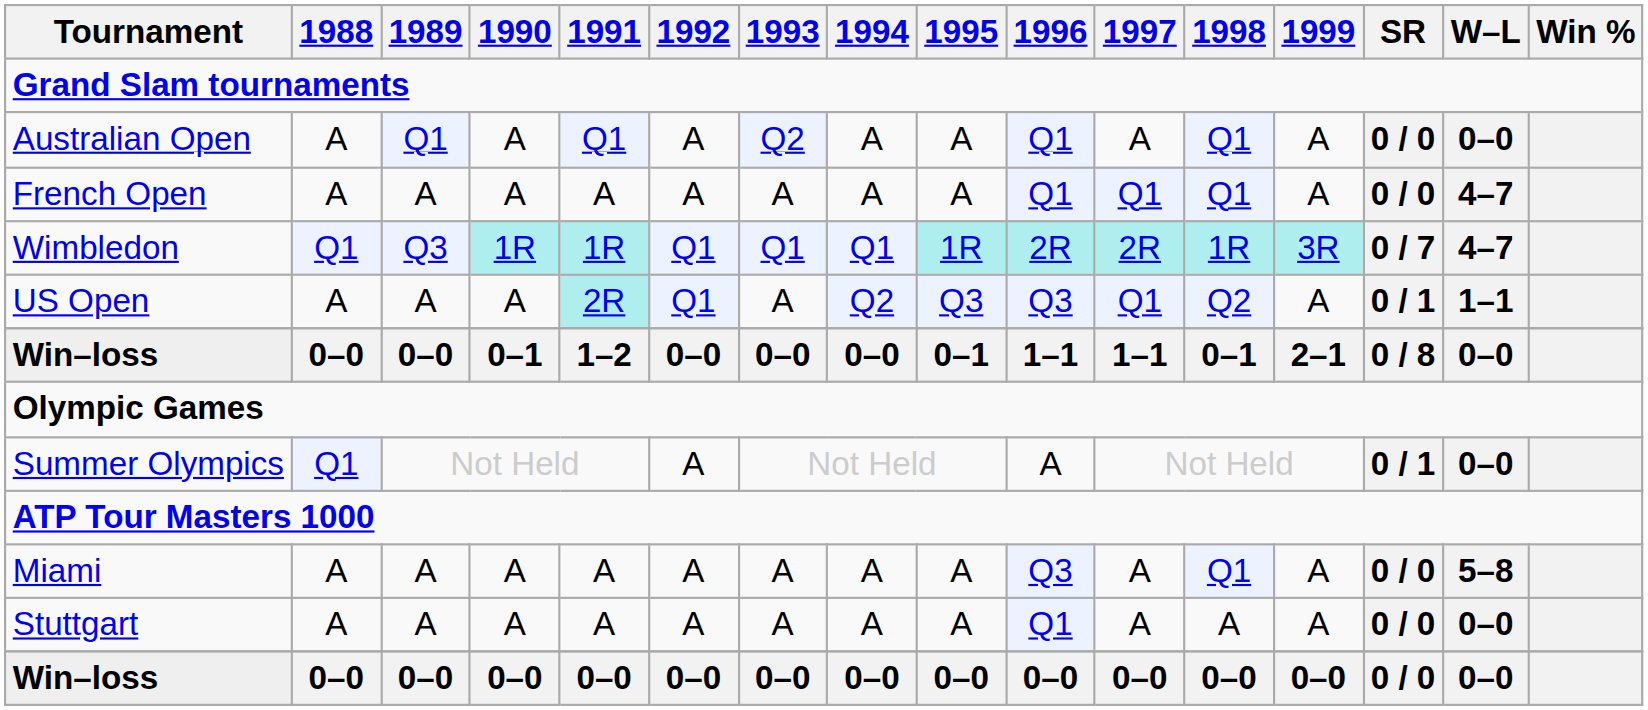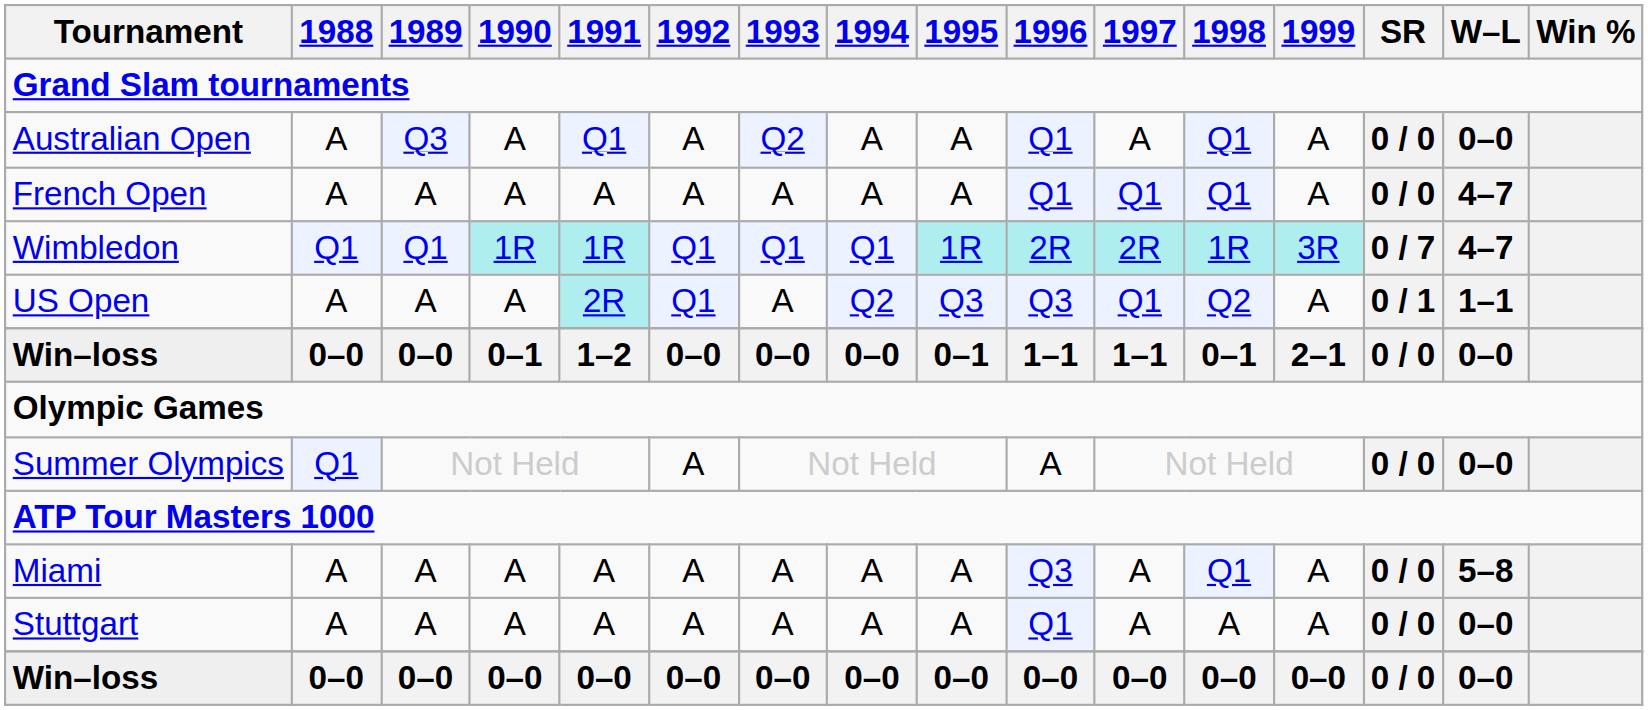 <table class=wikitable style="text-align:center; font-size:97%">
 <tr>
 <th>Tournament</th>
 <th><a href='#'>1988</a></th>
 <th><a href='#'>1989</a></th>
 <th><a href='#'>1990</a></th>
 <th><a href='#'>1991</a></th>
 <th><a href='#'>1992</a></th>
 <th><a href='#'>1993</a></th>
 <th><a href='#'>1994</a></th>
 <th><a href='#'>1995</a></th>
 <th><a href='#'>1996</a></th>
 <th><a href='#'>1997</a></th>
 <th><a href='#'>1998</a></th>
 <th><a href='#'>1999</a></th>
 <th>SR</th>
 <th>W–L</th>
 <th>Win %</th>
 </tr>
 <tr>
 <td colspan=23 align=left><strong><a href='#'>Grand Slam tournaments</a></strong></td>
 </tr>
 <tr>
 <td align=left><a href='#'>Australian Open</a></td>
 <td>A</td>
-<td bgcolor=ecf2ff><a href='#'>Q1</a></td>
+<td bgcolor=ecf2ff><a href='#'>Q3</a></td>
 <td>A</td>
 <td bgcolor=ecf2ff><a href='#'>Q1</a></td>
 <td>A</td>
 <td bgcolor=ecf2ff><a href='#'>Q2</a></td>
 <td>A</td>
 <td>A</td>
 <td bgcolor=ecf2ff><a href='#'>Q1</a></td>
 <td>A</td>
 <td bgcolor=ecf2ff><a href='#'>Q1</a></td>
 <td>A</td>
 <th>0 / 0</th>
 <th>0–0</th>
 <th></th>
 </tr>
 <tr>
 <td align=left><a href='#'>French Open</a></td>
 <td>A</td>
 <td>A</td>
 <td>A</td>
 <td>A</td>
 <td>A</td>
 <td>A</td>
 <td>A</td>
 <td>A</td>
 <td bgcolor=ecf2ff><a href='#'>Q1</a></td>
 <td bgcolor=ecf2ff><a href='#'>Q1</a></td>
 <td bgcolor=ecf2ff><a href='#'>Q1</a></td>
 <td>A</td>
 <th>0 / 0</th>
 <th>4–7</th>
 <th></th>
 </tr>
 <tr>
 <td align=left><a href='#'>Wimbledon</a></td>
 <td bgcolor=ecf2ff><a href='#'>Q1</a></td>
-<td bgcolor=ecf2ff><a href='#'>Q3</a></td>
+<td bgcolor=ecf2ff><a href='#'>Q1</a></td>
 <td bgcolor=afeeee><a href='#'>1R</a></td>
 <td bgcolor=afeeee><a href='#'>1R</a></td>
 <td bgcolor=ecf2ff><a href='#'>Q1</a></td>
 <td bgcolor=ecf2ff><a href='#'>Q1</a></td>
 <td bgcolor=ecf2ff><a href='#'>Q1</a></td>
 <td bgcolor=afeeee><a href='#'>1R</a></td>
 <td bgcolor=afeeee><a href='#'>2R</a></td>
 <td bgcolor=afeeee><a href='#'>2R</a></td>
 <td bgcolor=afeeee><a href='#'>1R</a></td>
 <td bgcolor=afeeee><a href='#'>3R</a></td>
 <th>0 / 7</th>
 <th>4–7</th>
 <th></th>
 </tr>
 <tr>
 <td align=left><a href='#'>US Open</a></td>
 <td>A</td>
 <td>A</td>
 <td>A</td>
 <td bgcolor=afeeee><a href='#'>2R</a></td>
 <td bgcolor=ecf2ff><a href='#'>Q1</a></td>
 <td>A</td>
 <td bgcolor=ecf2ff><a href='#'>Q2</a></td>
 <td bgcolor=ecf2ff><a href='#'>Q3</a></td>
 <td bgcolor=ecf2ff><a href='#'>Q3</a></td>
 <td bgcolor=ecf2ff><a href='#'>Q1</a></td>
 <td bgcolor=ecf2ff><a href='#'>Q2</a></td>
 <td>A</td>
 <th>0 / 1</th>
 <th>1–1</th>
 <th></th>
 </tr>
 <tr>
 </tr>
 <tr style=font-weight:bold;background:#efefef>
 <td style=text-align:left>Win–loss</td>
 <th>0–0</th>
 <th>0–0</th>
 <th>0–1</th>
 <th>1–2</th>
 <th>0–0</th>
 <th>0–0</th>
 <th>0–0</th>
 <th>0–1</th>
 <th>1–1</th>
 <th>1–1</th>
 <th>0–1</th>
 <th>2–1</th>
-<th>0 / 8</th>
+<th>0 / 0</th>
 <th>0–0</th>
 <th></th>
 </tr>
 <tr>
 <td colspan=22 align=left><strong>Olympic Games</strong></td>
 </tr>
 <tr>
 <td align=left><a href='#'>Summer Olympics</a></td>
 <td style=background:#ecf2ff><a href='#'>Q1</a></td>
 <td colspan=3 style=color:#cccccc>Not Held</td>
 <td>A</td>
 <td colspan=3 style=color:#cccccc>Not Held</td>
 <td>A</td>
 <td colspan=3 style=color:#cccccc>Not Held</td>
-<th>0 / 1</th>
+<th>0 / 0</th>
 <th>0–0</th>
 <th></th>
 </tr>
 <tr>
 <td colspan=25 style=text-align:left><strong><a href='#'>ATP Tour Masters 1000</a></strong></td>
 </tr>
 <tr>
 <td align=left><a href='#'>Miami</a></td>
 <td>A</td>
 <td>A</td>
 <td>A</td>
 <td>A</td>
 <td>A</td>
 <td>A</td>
 <td>A</td>
 <td>A</td>
 <td bgcolor=ecf2ff><a href='#'>Q3</a></td>
 <td>A</td>
 <td bgcolor=ecf2ff><a href='#'>Q1</a></td>
 <td>A</td>
 <th>0 / 0</th>
 <th>5–8</th>
 <th></th>
 </tr>
 <tr>
 <td align=left><a href='#'>Stuttgart</a></td>
 <td>A</td>
 <td>A</td>
 <td>A</td>
 <td>A</td>
 <td>A</td>
 <td>A</td>
 <td>A</td>
 <td>A</td>
 <td bgcolor=ecf2ff><a href='#'>Q1</a></td>
 <td>A</td>
 <td>A</td>
 <td>A</td>
 <th>0 / 0</th>
 <th>0–0</th>
 <th></th>
 </tr>
 <tr>
 </tr>
 <tr style=font-weight:bold;background:#efefef>
 <td style=text-align:left>Win–loss</td>
 <th>0–0</th>
 <th>0–0</th>
 <th>0–0</th>
 <th>0–0</th>
 <th>0–0</th>
 <th>0–0</th>
 <th>0–0</th>
 <th>0–0</th>
 <th>0–0</th>
 <th>0–0</th>
 <th>0–0</th>
 <th>0–0</th>
 <th>0 / 0</th>
 <th>0–0</th>
 <th></th>
 </tr>
 </table>
